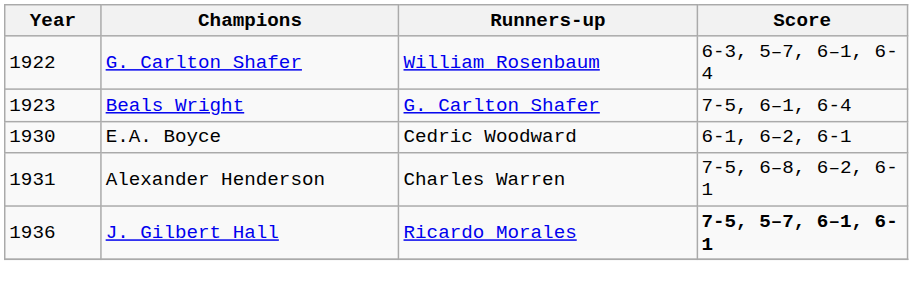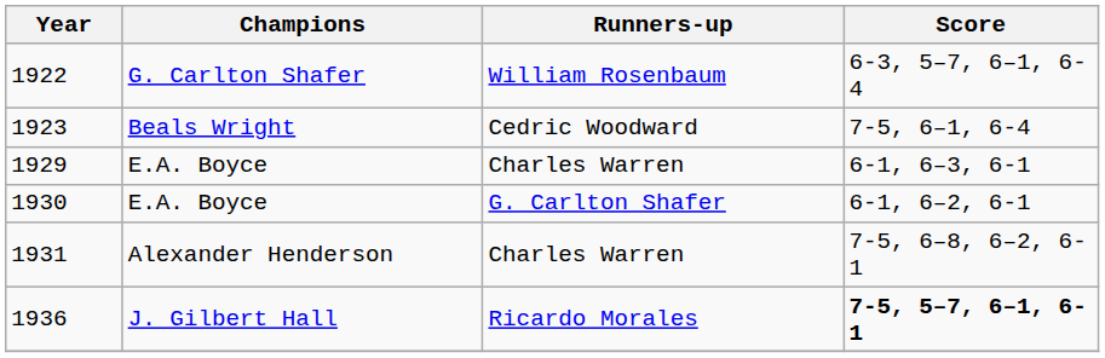 <table class="wikitable">
 <tr>
 <th style="width:60px">Year</th>
 <th style="width:200px">Champions</th>
 <th style="width:200px">Runners-up</th>
 <th style="width:140px" class="unsortable">Score</th>
 </tr>
 <tr>
 <td>1922</td>
 <td> <a href='#'>G. Carlton Shafer</a></td>
 <td> <a href='#'>William Rosenbaum</a></td>
 <td>6-3, 5–7, 6–1, 6-4</td>
 </tr>
 <tr>
 <td>1923</td>
 <td> <a href='#'>Beals Wright</a></td>
-<td> <a href='#'>G. Carlton Shafer</a></td>
+<td> Cedric Woodward</td>
 <td>7-5, 6–1, 6-4</td>
+</tr>
+<tr>
+<td>1929</td>
+<td> E.A. Boyce</td>
+<td> Charles Warren</td>
+<td>6-1, 6–3, 6-1</td>
 </tr>
 <tr>
 <td>1930 </td>
 <td> E.A. Boyce</td>
-<td> Cedric Woodward</td>
+<td> <a href='#'>G. Carlton Shafer</a></td>
 <td>6-1, 6–2, 6-1</td>
 </tr>
 <tr>
 <td>1931</td>
 <td> Alexander Henderson</td>
 <td> Charles Warren</td>
 <td>7-5, 6–8, 6–2, 6-1</td>
 </tr>
 <tr>
 <td>1936</td>
 <td> <a href='#'>J. Gilbert Hall</a></td>
 <td> <a href='#'>Ricardo Morales</a></td>
 <td><strong>7-5, 5–7, 6–1, 6-1</strong></td>
 </tr>
 <tr>
 </tr>
 </table>
